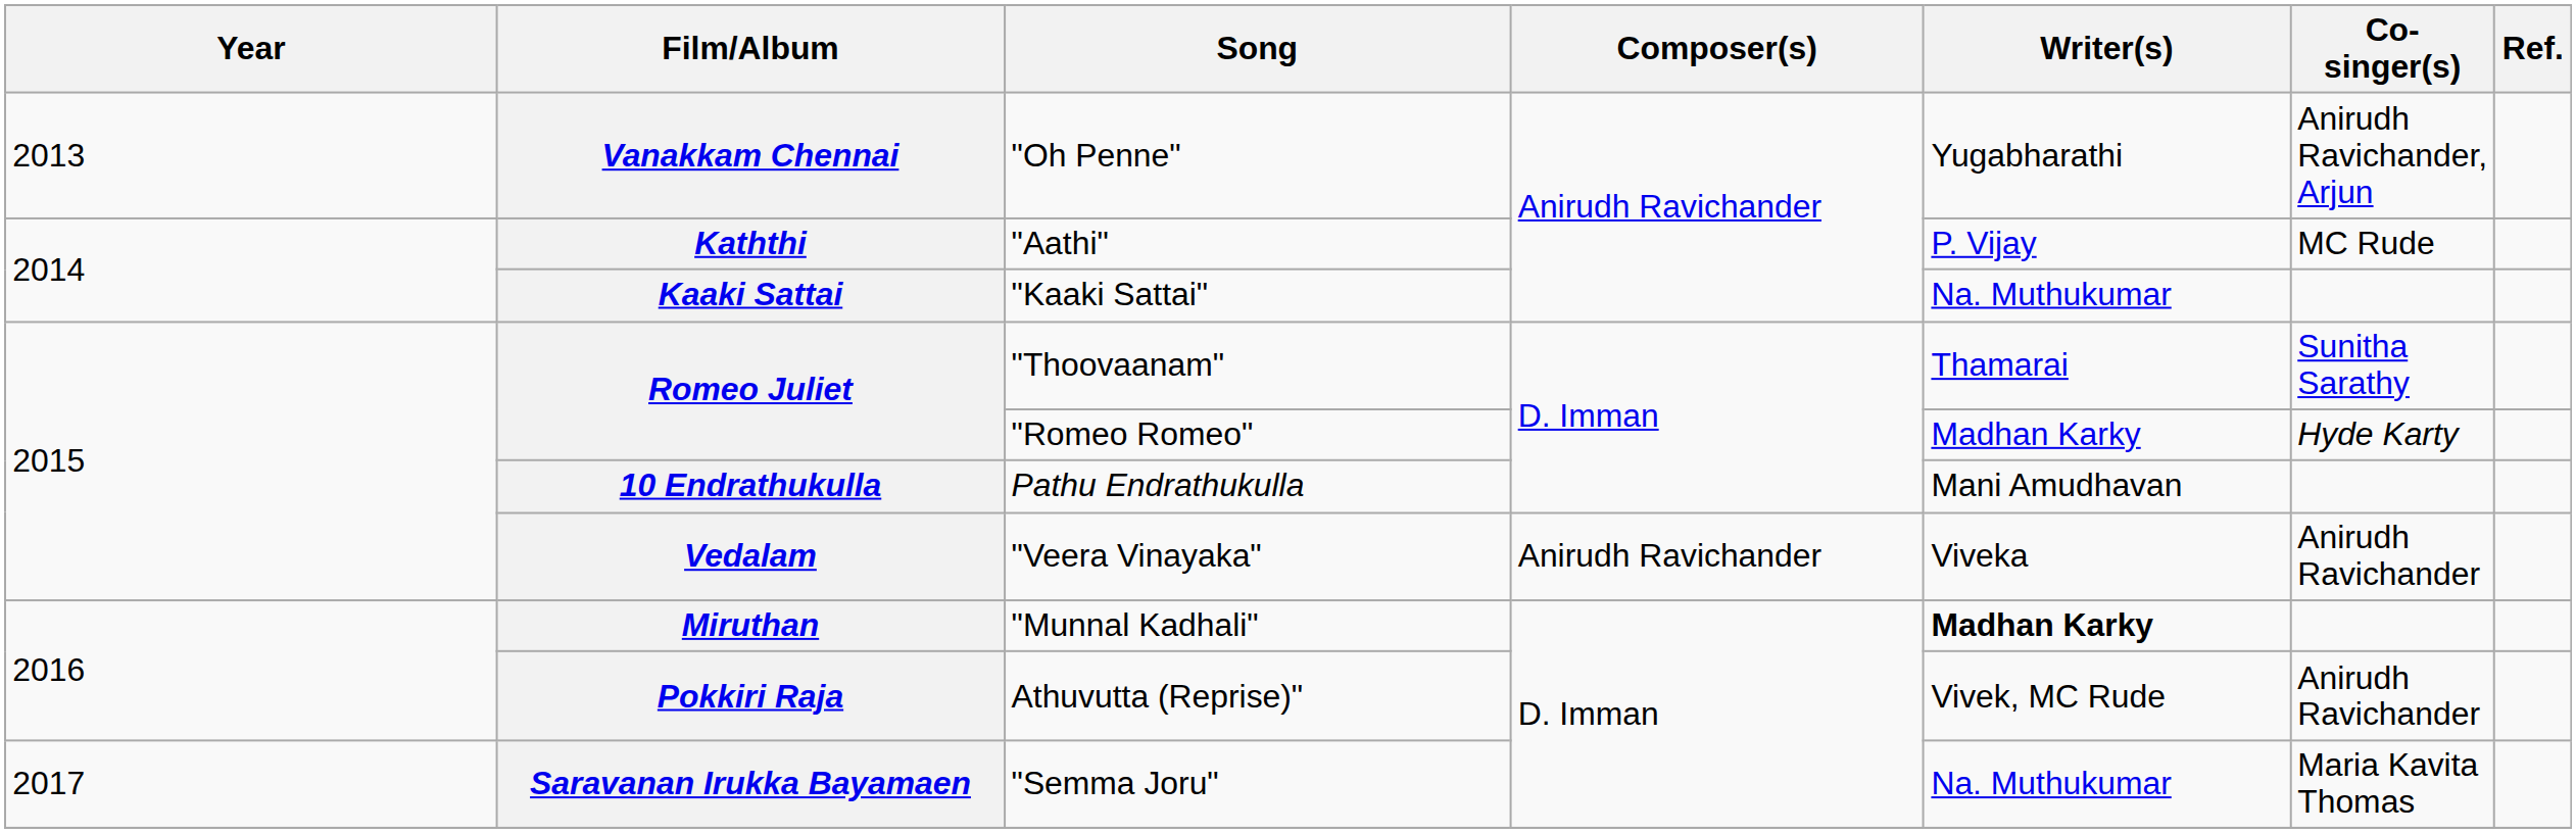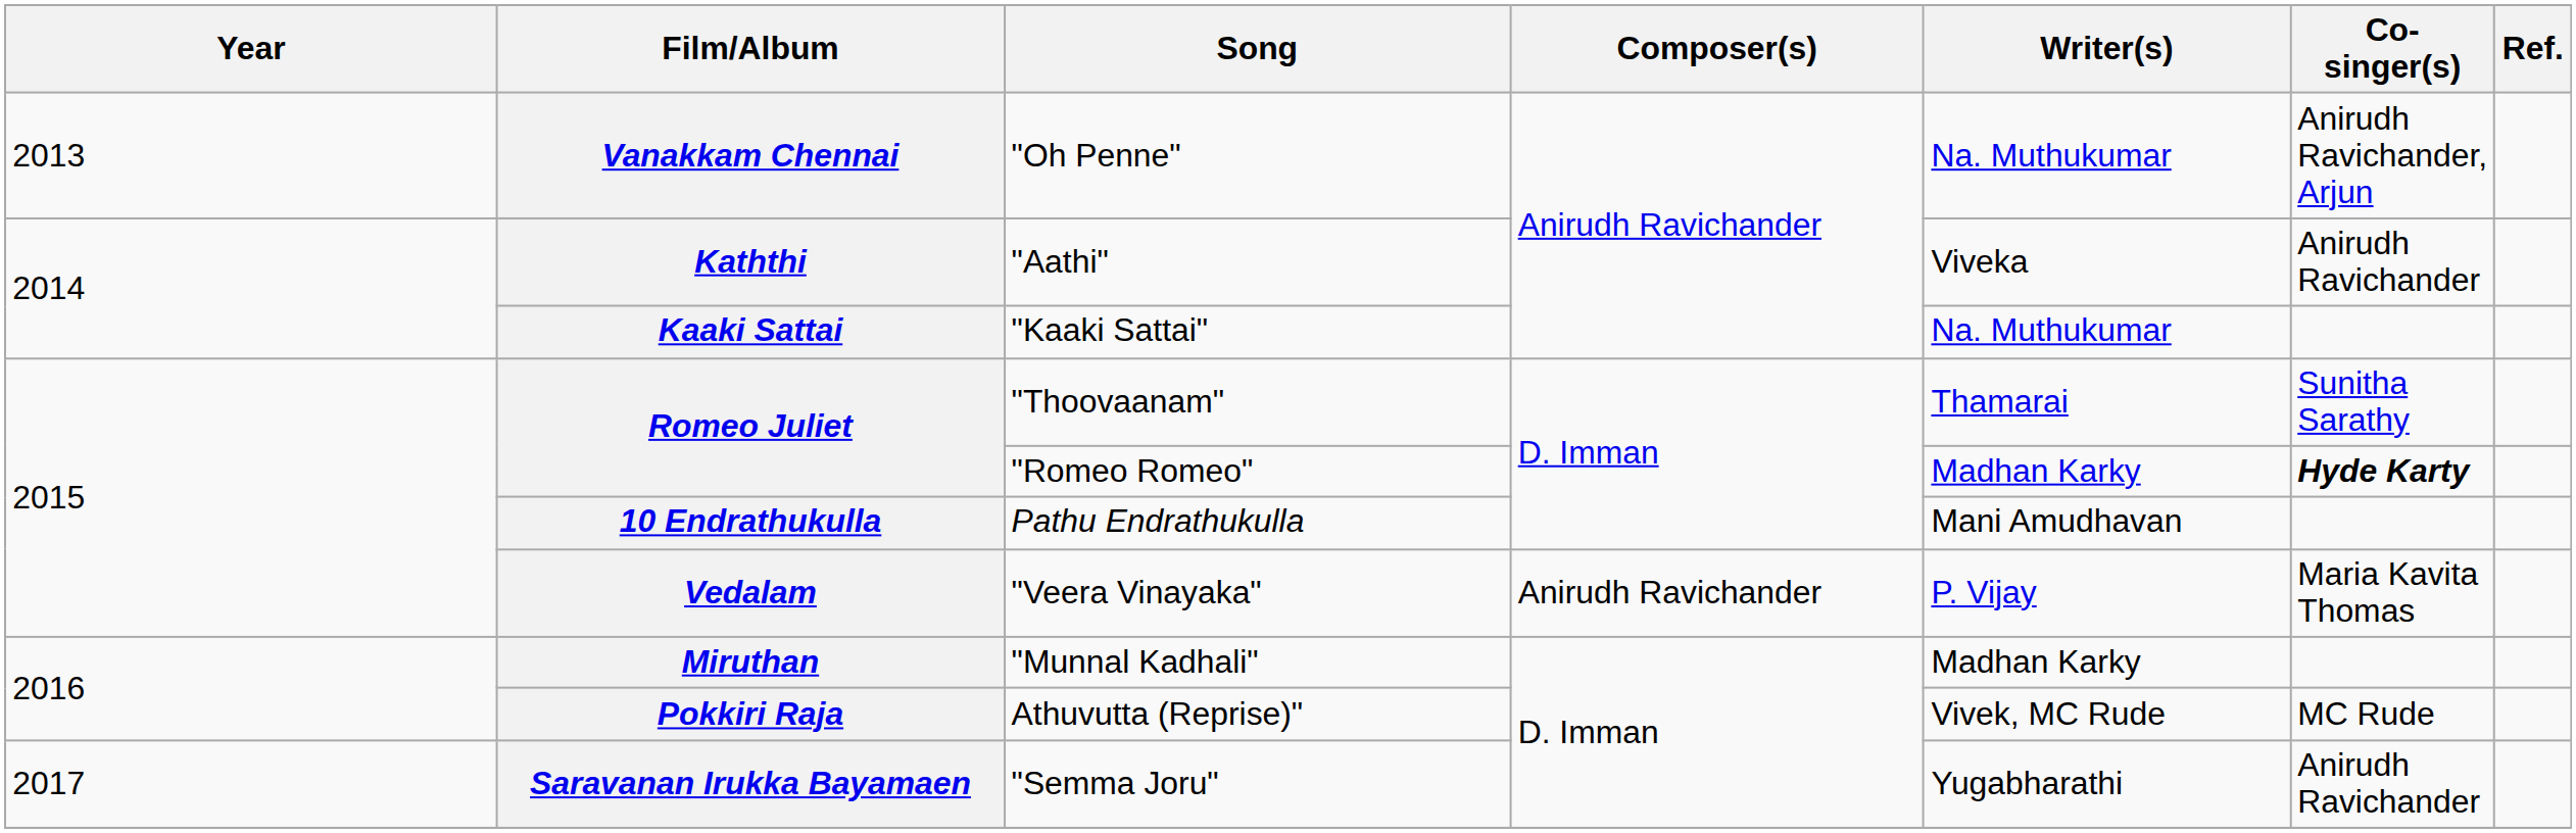 <table class="wikitable plainrowheaders" width="100%" textcolor:#000;">
 <tr>
 <th scope="col" width=21%><strong>Year</strong></th>
 <th scope="col" width=21%><strong>Film/Album</strong></th>
 <th scope="col" width=21%><strong>Song</strong></th>
 <th scope="col" width=17%><strong>Composer(s)</strong></th>
 <th scope="col" width=15%><strong>Writer(s)</strong></th>
 <th scope="col" width=15%><strong>Co-singer(s)</strong></th>
 <th scope="col" width=1%><strong>Ref.</strong></th>
 </tr>
 <tr>
 <td>2013</td>
 <th scope="row"><em><a href='#'>Vanakkam Chennai</a></em></th>
 <td>"Oh Penne"</td>
 <td rowspan="3"><a href='#'>Anirudh Ravichander</a></td>
-<td>Yugabharathi</td>
+<td><a href='#'>Na. Muthukumar</a></td>
 <td>Anirudh Ravichander, <a href='#'>Arjun</a></td>
 <td></td>
 </tr>
 <tr>
 <td rowspan="2">2014</td>
 <th scope="row"><em><a href='#'>Kaththi</a></em></th>
 <td>"Aathi"</td>
-<td><a href='#'>P. Vijay</a></td>
-<td>MC Rude</td>
+<td>Viveka</td>
+<td>Anirudh Ravichander</td>
 <td></td>
 </tr>
 <tr>
 <th scope="row"><em><a href='#'>Kaaki Sattai</a></em></th>
 <td>"Kaaki Sattai"</td>
 <td><a href='#'>Na. Muthukumar</a></td>
 <td></td>
 <td></td>
 </tr>
 <tr>
 <td rowspan="4">2015</td>
 <th scope="row" rowspan="2"><em><a href='#'>Romeo Juliet</a></em></th>
 <td>"Thoovaanam"</td>
 <td rowspan="3"><a href='#'>D. Imman</a></td>
 <td><a href='#'>Thamarai</a></td>
 <td><a href='#'>Sunitha Sarathy</a></td>
 <td></td>
 </tr>
 <tr>
 <td>"Romeo Romeo"</td>
 <td><a href='#'>Madhan Karky</a></td>
-<td><em>Hyde Karty</em></td>
+<td><strong><em>Hyde Karty</em></strong></td>
 <td></td>
 </tr>
 <tr>
 <th scope="row"><em><a href='#'>10 Endrathukulla</a></em></th>
 <td><em>Pathu Endrathukulla</em></td>
 <td>Mani Amudhavan</td>
 <td></td>
 <td></td>
 </tr>
 <tr>
 <th scope="row"><em><a href='#'>Vedalam</a></em></th>
 <td>"Veera Vinayaka"</td>
 <td>Anirudh Ravichander</td>
-<td>Viveka</td>
-<td>Anirudh Ravichander</td>
+<td><a href='#'>P. Vijay</a></td>
+<td>Maria Kavita Thomas</td>
 <td></td>
 </tr>
 <tr>
 <td rowspan=2>2016</td>
 <th scope="row"><em><a href='#'>Miruthan</a></em></th>
 <td>"Munnal Kadhali"</td>
 <td rowspan=3>D. Imman</td>
-<td><strong>Madhan Karky</strong></td>
+<td>Madhan Karky</td>
 <td></td>
 <td></td>
 </tr>
 <tr>
 <th scope="row"><em><a href='#'>Pokkiri Raja</a></em></th>
 <td>Athuvutta (Reprise)"</td>
 <td>Vivek, MC Rude</td>
-<td>Anirudh Ravichander</td>
+<td>MC Rude</td>
 <td></td>
 </tr>
 <tr>
 <td>2017</td>
 <th scope="row"><em><a href='#'>Saravanan Irukka Bayamaen</a></em></th>
 <td>"Semma Joru"</td>
-<td><a href='#'>Na. Muthukumar</a></td>
-<td>Maria Kavita Thomas</td>
+<td>Yugabharathi</td>
+<td>Anirudh Ravichander</td>
 <td></td>
 </tr>
 <tr>
 </tr>
 </table>
